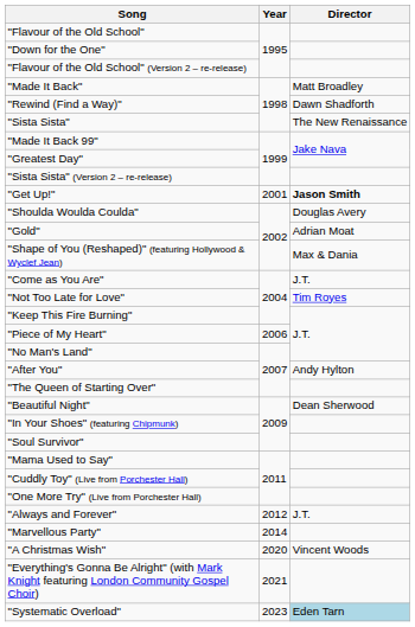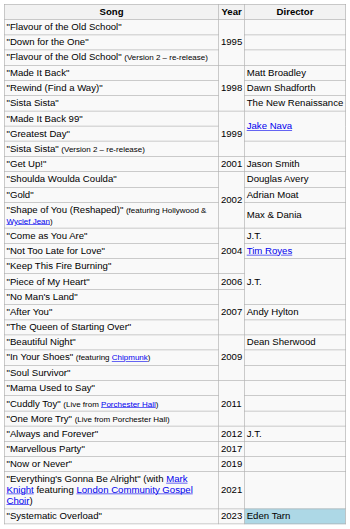 <table class="wikitable">
 <tr>
 <th width="350">Song</th>
 <th>Year</th>
 <th>Director</th>
 </tr>
 <tr>
 <td>"Flavour of the Old School"</td>
 <td rowspan="3">1995</td>
 <td></td>
 </tr>
 <tr>
 <td>"Down for the One"</td>
 <td></td>
 </tr>
 <tr>
 <td>"Flavour of the Old School" <small>(Version 2 – re-release)</small></td>
 <td></td>
 </tr>
 <tr>
 <td>"Made It Back"</td>
 <td rowspan="3">1998</td>
 <td>Matt Broadley</td>
 </tr>
 <tr>
 <td>"Rewind (Find a Way)"</td>
 <td>Dawn Shadforth</td>
 </tr>
 <tr>
 <td>"Sista Sista"</td>
 <td>The New Renaissance</td>
 </tr>
 <tr>
 <td>"Made It Back 99"</td>
 <td rowspan="3">1999</td>
 <td rowspan="2"><a href='#'>Jake Nava</a></td>
 </tr>
 <tr>
 <td>"Greatest Day"</td>
 </tr>
 <tr>
 <td>"Sista Sista" <small>(Version 2 – re-release)</small></td>
 <td></td>
 </tr>
 <tr>
 <td>"Get Up!"</td>
 <td>2001</td>
-<td><strong>Jason Smith</strong></td>
+<td>Jason Smith</td>
 </tr>
 <tr>
 <td>"Shoulda Woulda Coulda"</td>
 <td rowspan="3">2002</td>
 <td>Douglas Avery</td>
 </tr>
 <tr>
 <td>"Gold"</td>
 <td>Adrian Moat</td>
 </tr>
 <tr>
 <td>"Shape of You (Reshaped)" <small>(featuring Hollywood & <a href='#'>Wyclef Jean</a>)</small></td>
 <td>Max & Dania</td>
 </tr>
 <tr>
 <td>"Come as You Are"</td>
 <td rowspan="3">2004</td>
 <td>J.T.</td>
 </tr>
 <tr>
 <td>"Not Too Late for Love"</td>
 <td><a href='#'>Tim Royes</a></td>
 </tr>
 <tr>
 <td>"Keep This Fire Burning"</td>
 <td rowspan="3">J.T.</td>
 </tr>
 <tr>
 <td>"Piece of My Heart"</td>
 <td>2006</td>
 </tr>
 <tr>
 <td>"No Man's Land"</td>
 <td rowspan="3">2007</td>
 </tr>
 <tr>
 <td>"After You"</td>
 <td>Andy Hylton</td>
 </tr>
 <tr>
 <td>"The Queen of Starting Over"</td>
 <td></td>
 </tr>
 <tr>
 <td>"Beautiful Night"</td>
 <td rowspan="3">2009</td>
 <td>Dean Sherwood</td>
 </tr>
 <tr>
 <td>"In Your Shoes" <small>(featuring <a href='#'>Chipmunk</a>)</small></td>
 <td></td>
 </tr>
 <tr>
 <td>"Soul Survivor"</td>
 <td></td>
 </tr>
 <tr>
 <td>"Mama Used to Say"</td>
 <td rowspan="3">2011</td>
 <td></td>
 </tr>
 <tr>
 <td>"Cuddly Toy" <small>(Live from <a href='#'>Porchester Hall</a>)</small></td>
 <td></td>
 </tr>
 <tr>
 <td>"One More Try" <small>(Live from Porchester Hall)</small></td>
 <td></td>
 </tr>
 <tr>
 <td>"Always and Forever"</td>
 <td>2012</td>
 <td>J.T.</td>
 </tr>
 <tr>
 <td>"Marvellous Party"</td>
-<td>2014</td>
+<td>2017</td>
 <td></td>
 </tr>
 <tr>
-<td>"A Christmas Wish"</td>
-<td>2020</td>
-<td>Vincent Woods</td>
+<td>"Now or Never"</td>
+<td>2019</td>
+<td></td>
 </tr>
 <tr>
 <td>"Everything's Gonna Be Alright" (with <a href='#'>Mark Knight</a> featuring <a href='#'>London Community Gospel Choir</a>)</td>
 <td>2021</td>
 <td></td>
 </tr>
 <tr>
 <td>"Systematic Overload"</td>
 <td>2023</td>
 <td style="background: lightblue;">Eden Tarn</td>
 </tr>
 </table>
